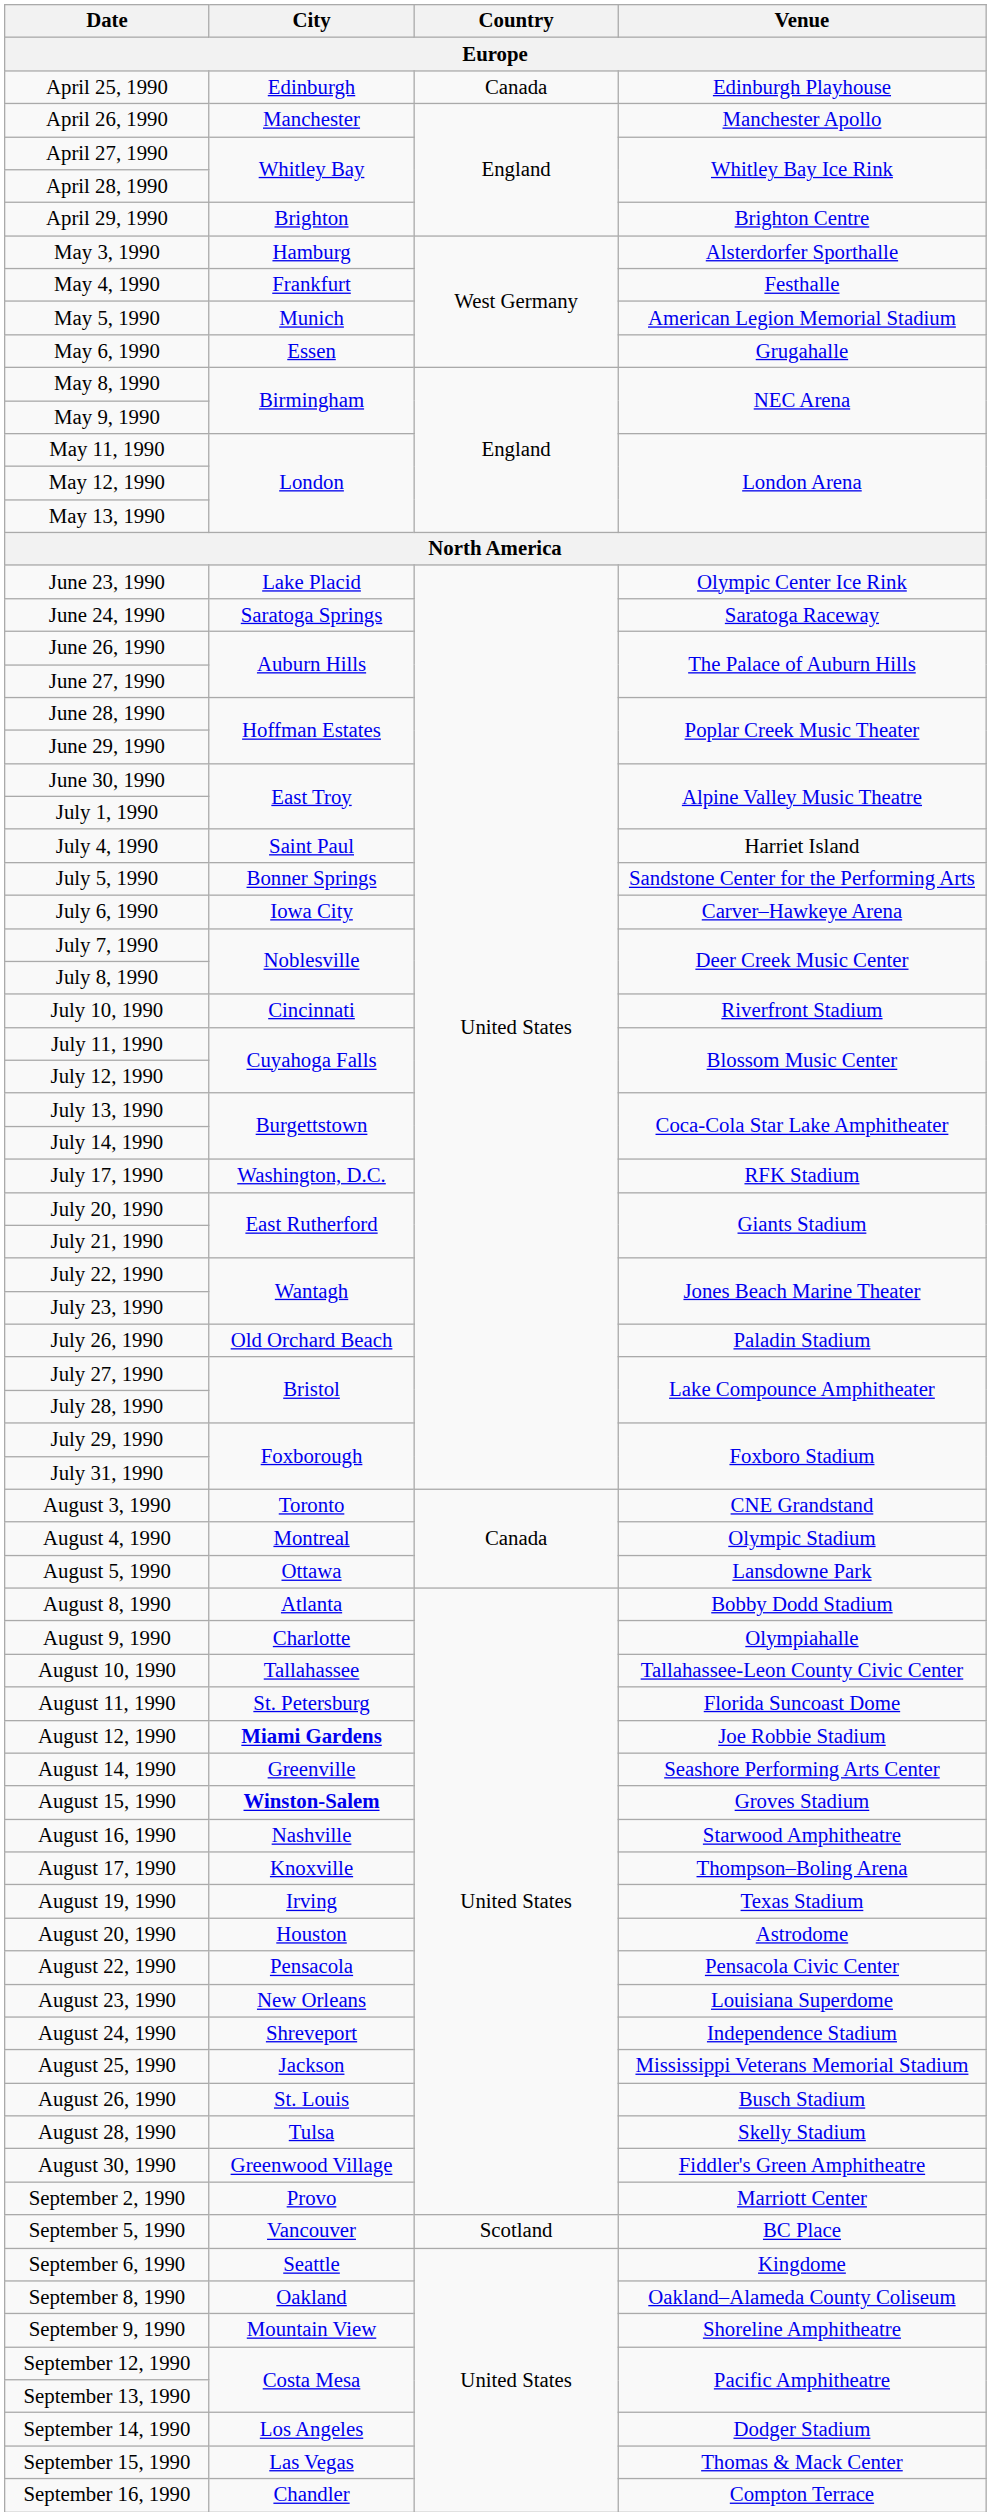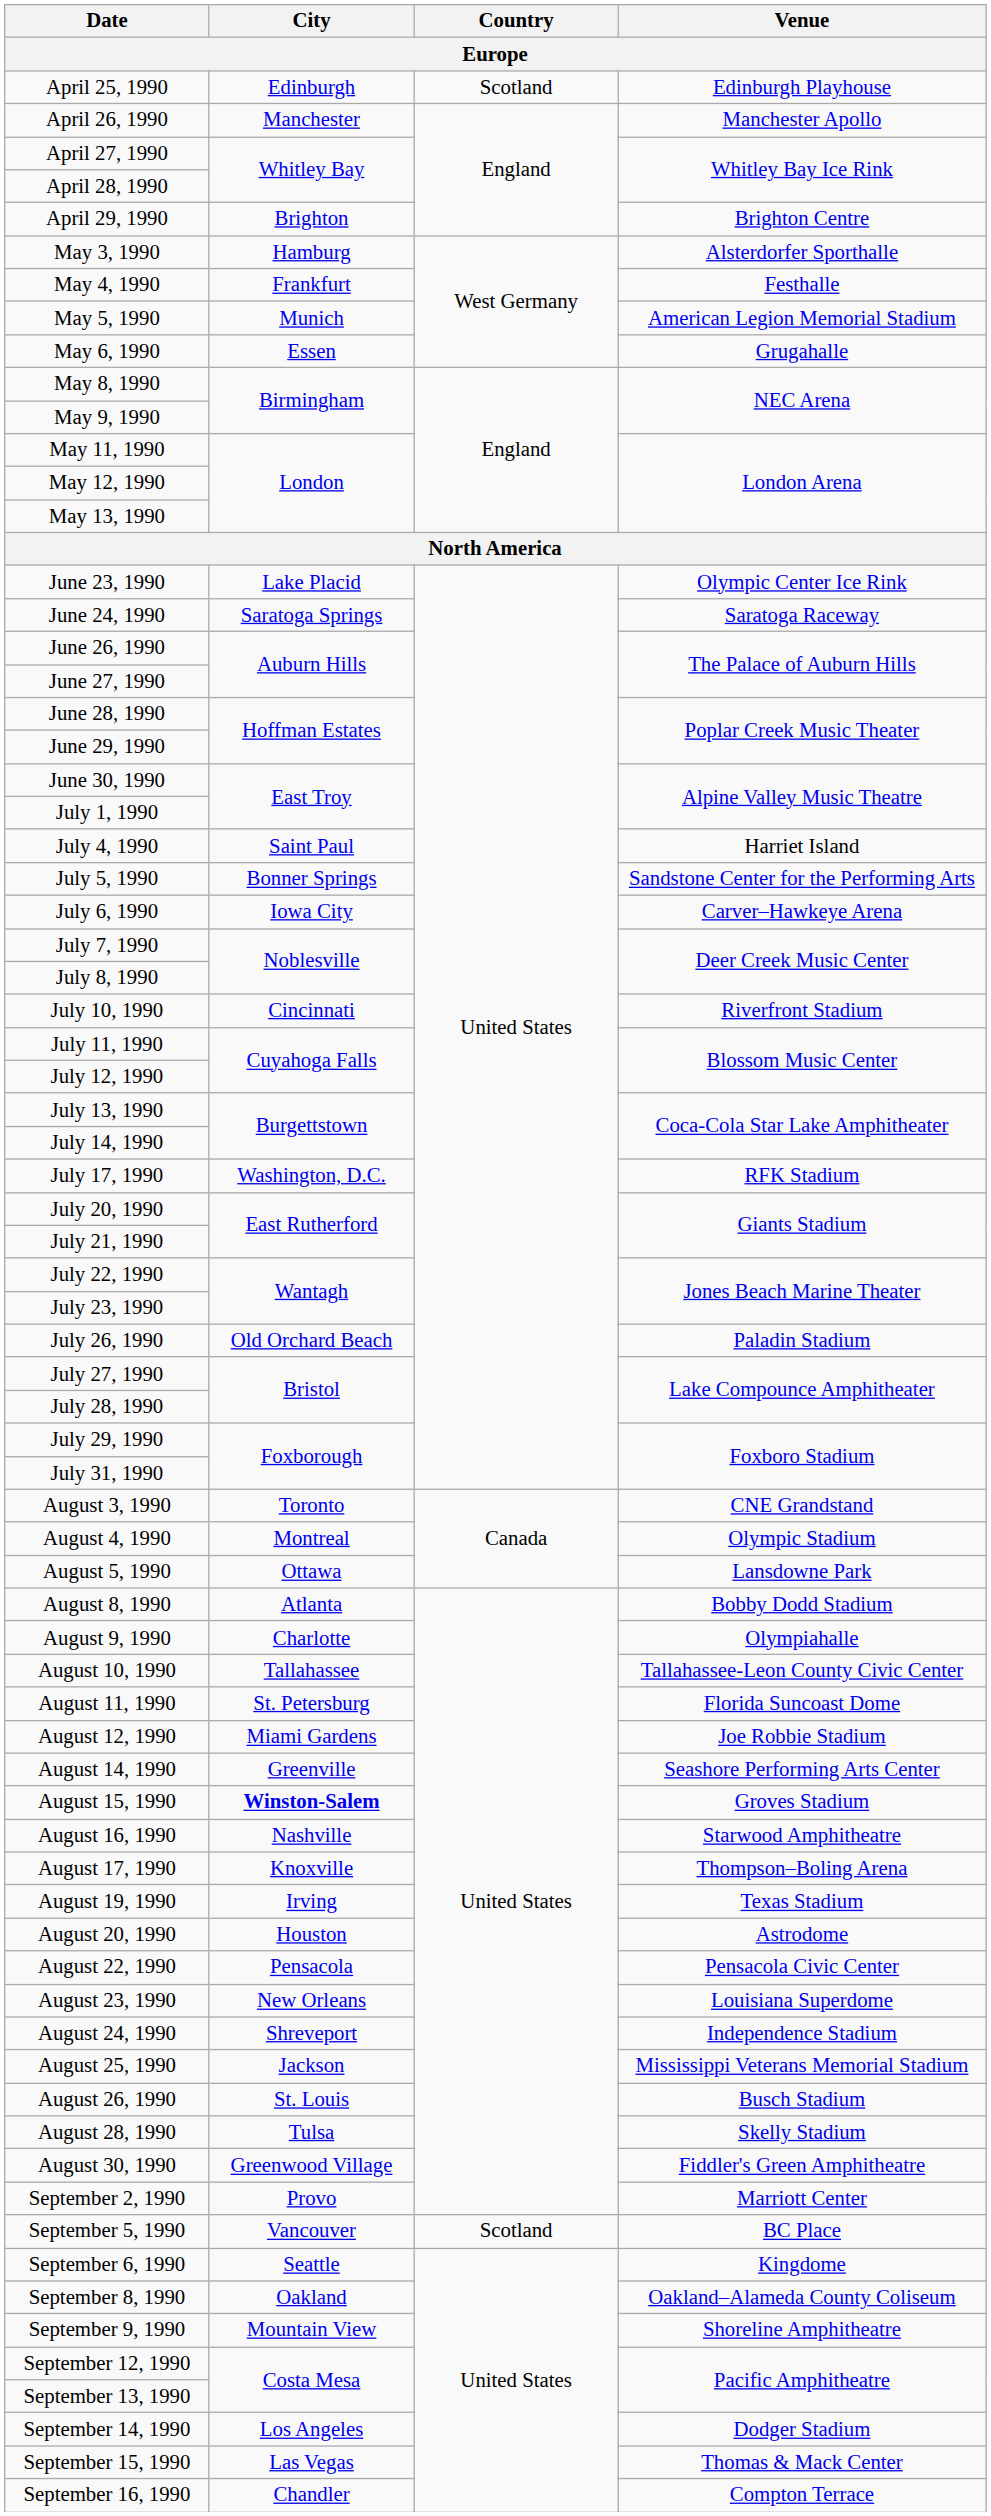 <table class="wikitable" style="text-align:center;">
 <tr>
 <th style="width:150px;">Date</th>
 <th style="width:150px;">City</th>
 <th style="width:150px;">Country</th>
 <th style="width:275px;">Venue</th>
 </tr>
 <tr>
 <th colspan="4">Europe</th>
 </tr>
 <tr>
 <td>April 25, 1990</td>
 <td><a href='#'>Edinburgh</a></td>
-<td>Canada</td>
+<td>Scotland</td>
 <td><a href='#'>Edinburgh Playhouse</a></td>
 </tr>
 <tr>
 <td>April 26, 1990</td>
 <td><a href='#'>Manchester</a></td>
 <td rowspan="4">England</td>
 <td><a href='#'>Manchester Apollo</a></td>
 </tr>
 <tr>
 <td>April 27, 1990</td>
 <td rowspan="2"><a href='#'>Whitley Bay</a></td>
 <td rowspan="2"><a href='#'>Whitley Bay Ice Rink</a></td>
 </tr>
 <tr>
 <td>April 28, 1990</td>
 </tr>
 <tr>
 <td>April 29, 1990</td>
 <td><a href='#'>Brighton</a></td>
 <td><a href='#'>Brighton Centre</a></td>
 </tr>
 <tr>
 <td>May 3, 1990</td>
 <td><a href='#'>Hamburg</a></td>
 <td rowspan="4">West Germany</td>
 <td><a href='#'>Alsterdorfer Sporthalle</a></td>
 </tr>
 <tr>
 <td>May 4, 1990</td>
 <td><a href='#'>Frankfurt</a></td>
 <td><a href='#'>Festhalle</a></td>
 </tr>
 <tr>
 <td>May 5, 1990</td>
 <td><a href='#'>Munich</a></td>
 <td><a href='#'>American Legion Memorial Stadium</a></td>
 </tr>
 <tr>
 <td>May 6, 1990</td>
 <td><a href='#'>Essen</a></td>
 <td><a href='#'>Grugahalle</a></td>
 </tr>
 <tr>
 <td>May 8, 1990</td>
 <td rowspan="2"><a href='#'>Birmingham</a></td>
 <td rowspan="5">England</td>
 <td rowspan="2"><a href='#'>NEC Arena</a></td>
 </tr>
 <tr>
 <td>May 9, 1990</td>
 </tr>
 <tr>
 <td>May 11, 1990</td>
 <td rowspan="3"><a href='#'>London</a></td>
 <td rowspan="3"><a href='#'>London Arena</a></td>
 </tr>
 <tr>
 <td>May 12, 1990</td>
 </tr>
 <tr>
 <td>May 13, 1990</td>
 </tr>
 <tr>
 <th colspan="4">North America</th>
 </tr>
 <tr>
 <td>June 23, 1990</td>
 <td><a href='#'>Lake Placid</a></td>
 <td rowspan="28">United States</td>
 <td><a href='#'>Olympic Center Ice Rink</a></td>
 </tr>
 <tr>
 <td>June 24, 1990</td>
 <td><a href='#'>Saratoga Springs</a></td>
 <td><a href='#'>Saratoga Raceway</a></td>
 </tr>
 <tr>
 <td>June 26, 1990</td>
 <td rowspan="2"><a href='#'>Auburn Hills</a></td>
 <td rowspan="2"><a href='#'>The Palace of Auburn Hills</a></td>
 </tr>
 <tr>
 <td>June 27, 1990</td>
 </tr>
 <tr>
 <td>June 28, 1990</td>
 <td rowspan="2"><a href='#'>Hoffman Estates</a></td>
 <td rowspan="2"><a href='#'>Poplar Creek Music Theater</a></td>
 </tr>
 <tr>
 <td>June 29, 1990</td>
 </tr>
 <tr>
 <td>June 30, 1990</td>
 <td rowspan="2"><a href='#'>East Troy</a></td>
 <td rowspan="2"><a href='#'>Alpine Valley Music Theatre</a></td>
 </tr>
 <tr>
 <td>July 1, 1990</td>
 </tr>
 <tr>
 <td>July 4, 1990</td>
 <td><a href='#'>Saint Paul</a></td>
 <td>Harriet Island</td>
 </tr>
 <tr>
 <td>July 5, 1990</td>
 <td><a href='#'>Bonner Springs</a></td>
 <td><a href='#'>Sandstone Center for the Performing Arts</a></td>
 </tr>
 <tr>
 <td>July 6, 1990</td>
 <td><a href='#'>Iowa City</a></td>
 <td><a href='#'>Carver–Hawkeye Arena</a></td>
 </tr>
 <tr>
 <td>July 7, 1990</td>
 <td rowspan="2"><a href='#'>Noblesville</a></td>
 <td rowspan="2"><a href='#'>Deer Creek Music Center</a></td>
 </tr>
 <tr>
 <td>July 8, 1990</td>
 </tr>
 <tr>
 <td>July 10, 1990</td>
 <td><a href='#'>Cincinnati</a></td>
 <td><a href='#'>Riverfront Stadium</a></td>
 </tr>
 <tr>
 <td>July 11, 1990</td>
 <td rowspan="2"><a href='#'>Cuyahoga Falls</a></td>
 <td rowspan="2"><a href='#'>Blossom Music Center</a></td>
 </tr>
 <tr>
 <td>July 12, 1990</td>
 </tr>
 <tr>
 <td>July 13, 1990</td>
 <td rowspan="2"><a href='#'>Burgettstown</a></td>
 <td rowspan="2"><a href='#'>Coca-Cola Star Lake Amphitheater</a></td>
 </tr>
 <tr>
 <td>July 14, 1990</td>
 </tr>
 <tr>
 <td>July 17, 1990</td>
 <td><a href='#'>Washington, D.C.</a></td>
 <td><a href='#'>RFK Stadium</a></td>
 </tr>
 <tr>
 <td>July 20, 1990</td>
 <td rowspan="2"><a href='#'>East Rutherford</a></td>
 <td rowspan="2"><a href='#'>Giants Stadium</a></td>
 </tr>
 <tr>
 <td>July 21, 1990</td>
 </tr>
 <tr>
 <td>July 22, 1990</td>
 <td rowspan="2"><a href='#'>Wantagh</a></td>
 <td rowspan="2"><a href='#'>Jones Beach Marine Theater</a></td>
 </tr>
 <tr>
 <td>July 23, 1990</td>
 </tr>
 <tr>
 <td>July 26, 1990</td>
 <td><a href='#'>Old Orchard Beach</a></td>
 <td><a href='#'>Paladin Stadium</a></td>
 </tr>
 <tr>
 <td>July 27, 1990</td>
 <td rowspan="2"><a href='#'>Bristol</a></td>
 <td rowspan="2"><a href='#'>Lake Compounce Amphitheater</a></td>
 </tr>
 <tr>
 <td>July 28, 1990</td>
 </tr>
 <tr>
 <td>July 29, 1990</td>
 <td rowspan="2"><a href='#'>Foxborough</a></td>
 <td rowspan="2"><a href='#'>Foxboro Stadium</a></td>
 </tr>
 <tr>
 <td>July 31, 1990</td>
 </tr>
 <tr>
 <td>August 3, 1990</td>
 <td><a href='#'>Toronto</a></td>
 <td rowspan="3">Canada</td>
 <td><a href='#'>CNE Grandstand</a></td>
 </tr>
 <tr>
 <td>August 4, 1990</td>
 <td><a href='#'>Montreal</a></td>
 <td><a href='#'>Olympic Stadium</a></td>
 </tr>
 <tr>
 <td>August 5, 1990</td>
 <td><a href='#'>Ottawa</a></td>
 <td><a href='#'>Lansdowne Park</a></td>
 </tr>
 <tr>
 <td>August 8, 1990</td>
 <td><a href='#'>Atlanta</a></td>
 <td rowspan="19">United States</td>
 <td><a href='#'>Bobby Dodd Stadium</a></td>
 </tr>
 <tr>
 <td>August 9, 1990</td>
 <td><a href='#'>Charlotte</a></td>
 <td><a href='#'>Olympiahalle</a></td>
 </tr>
 <tr>
 <td>August 10, 1990</td>
 <td><a href='#'>Tallahassee</a></td>
 <td><a href='#'>Tallahassee-Leon County Civic Center</a></td>
 </tr>
 <tr>
 <td>August 11, 1990</td>
 <td><a href='#'>St. Petersburg</a></td>
 <td><a href='#'>Florida Suncoast Dome</a></td>
 </tr>
 <tr>
 <td>August 12, 1990</td>
-<td><strong><a href='#'>Miami Gardens</a></strong></td>
+<td><a href='#'>Miami Gardens</a></td>
 <td><a href='#'>Joe Robbie Stadium</a></td>
 </tr>
 <tr>
 <td>August 14, 1990</td>
 <td><a href='#'>Greenville</a></td>
 <td><a href='#'>Seashore Performing Arts Center</a></td>
 </tr>
 <tr>
 <td>August 15, 1990</td>
 <td><strong><a href='#'>Winston-Salem</a></strong></td>
 <td><a href='#'>Groves Stadium</a></td>
 </tr>
 <tr>
 <td>August 16, 1990</td>
 <td><a href='#'>Nashville</a></td>
 <td><a href='#'>Starwood Amphitheatre</a></td>
 </tr>
 <tr>
 <td>August 17, 1990</td>
 <td><a href='#'>Knoxville</a></td>
 <td><a href='#'>Thompson–Boling Arena</a></td>
 </tr>
 <tr>
 <td>August 19, 1990</td>
 <td><a href='#'>Irving</a></td>
 <td><a href='#'>Texas Stadium</a></td>
 </tr>
 <tr>
 <td>August 20, 1990</td>
 <td><a href='#'>Houston</a></td>
 <td><a href='#'>Astrodome</a></td>
 </tr>
 <tr>
 <td>August 22, 1990</td>
 <td><a href='#'>Pensacola</a></td>
 <td><a href='#'>Pensacola Civic Center</a></td>
 </tr>
 <tr>
 <td>August 23, 1990</td>
 <td><a href='#'>New Orleans</a></td>
 <td><a href='#'>Louisiana Superdome</a></td>
 </tr>
 <tr>
 <td>August 24, 1990</td>
 <td><a href='#'>Shreveport</a></td>
 <td><a href='#'>Independence Stadium</a></td>
 </tr>
 <tr>
 <td>August 25, 1990</td>
 <td><a href='#'>Jackson</a></td>
 <td><a href='#'>Mississippi Veterans Memorial Stadium</a></td>
 </tr>
 <tr>
 <td>August 26, 1990</td>
 <td><a href='#'>St. Louis</a></td>
 <td><a href='#'>Busch Stadium</a></td>
 </tr>
 <tr>
 <td>August 28, 1990</td>
 <td><a href='#'>Tulsa</a></td>
 <td><a href='#'>Skelly Stadium</a></td>
 </tr>
 <tr>
 <td>August 30, 1990</td>
 <td><a href='#'>Greenwood Village</a></td>
 <td><a href='#'>Fiddler's Green Amphitheatre</a></td>
 </tr>
 <tr>
 <td>September 2, 1990</td>
 <td><a href='#'>Provo</a></td>
 <td><a href='#'>Marriott Center</a></td>
 </tr>
 <tr>
 <td>September 5, 1990</td>
 <td><a href='#'>Vancouver</a></td>
 <td>Scotland</td>
 <td><a href='#'>BC Place</a></td>
 </tr>
 <tr>
 <td>September 6, 1990</td>
 <td><a href='#'>Seattle</a></td>
 <td rowspan="8">United States</td>
 <td><a href='#'>Kingdome</a></td>
 </tr>
 <tr>
 <td>September 8, 1990</td>
 <td><a href='#'>Oakland</a></td>
 <td><a href='#'>Oakland–Alameda County Coliseum</a></td>
 </tr>
 <tr>
 <td>September 9, 1990</td>
 <td><a href='#'>Mountain View</a></td>
 <td><a href='#'>Shoreline Amphitheatre</a></td>
 </tr>
 <tr>
 <td>September 12, 1990</td>
 <td rowspan="2"><a href='#'>Costa Mesa</a></td>
 <td rowspan="2"><a href='#'>Pacific Amphitheatre</a></td>
 </tr>
 <tr>
 <td>September 13, 1990</td>
 </tr>
 <tr>
 <td>September 14, 1990</td>
 <td><a href='#'>Los Angeles</a></td>
 <td><a href='#'>Dodger Stadium</a></td>
 </tr>
 <tr>
 <td>September 15, 1990</td>
 <td><a href='#'>Las Vegas</a></td>
 <td><a href='#'>Thomas & Mack Center</a></td>
 </tr>
 <tr>
 <td>September 16, 1990</td>
 <td><a href='#'>Chandler</a></td>
 <td><a href='#'>Compton Terrace</a></td>
 </tr>
 </table>
